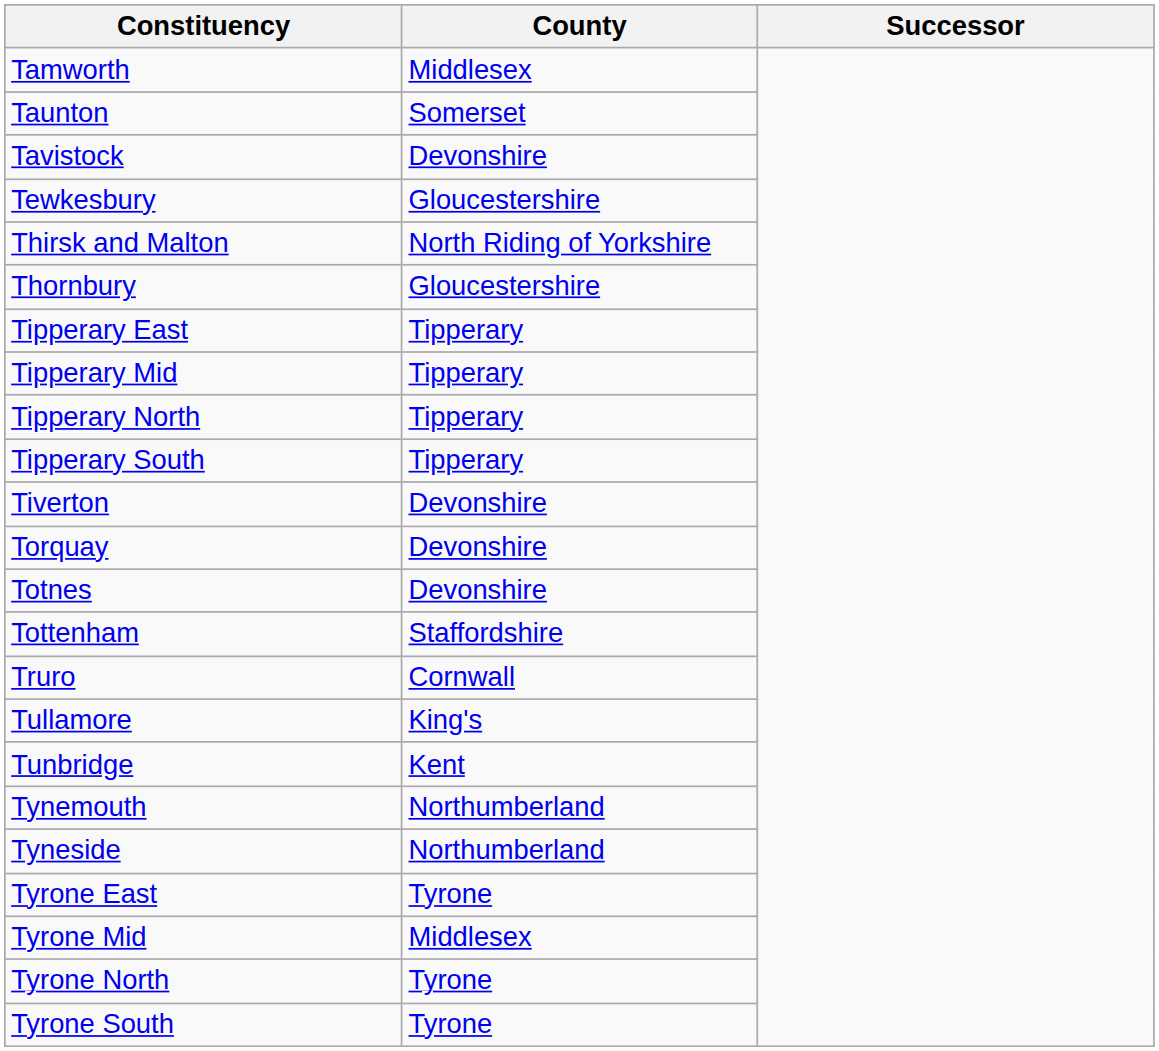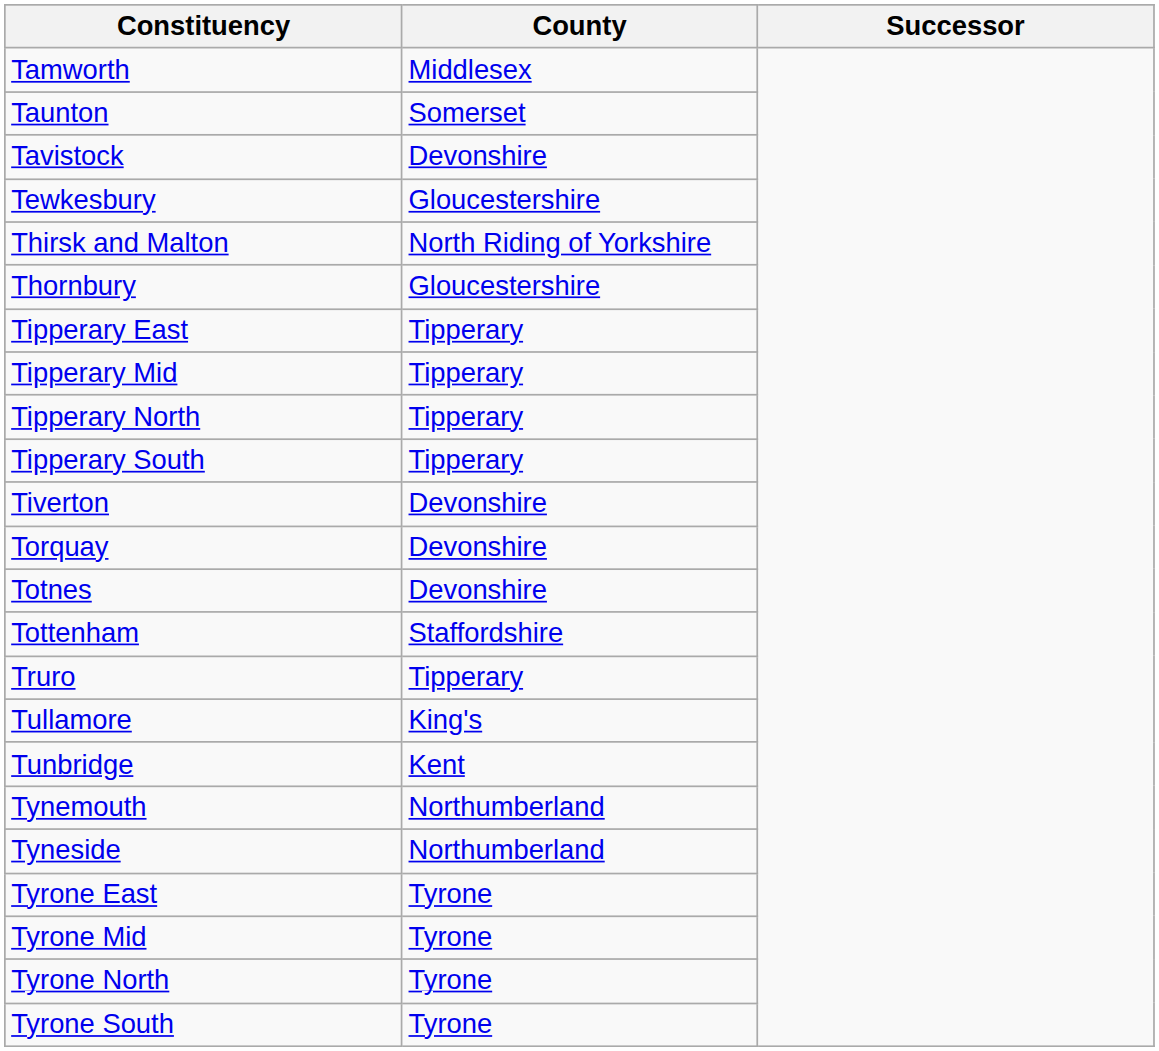 <table class="wikitable">
 <tr>
 <th width="225px">Constituency</th>
 <th width="200px">County</th>
 <th width="225px">Successor</th>
 </tr>
 <tr>
 <td><a href='#'>Tamworth</a></td>
 <td><a href='#'>Middlesex</a></td>
 </tr>
 <tr>
 <td><a href='#'>Taunton</a></td>
 <td><a href='#'>Somerset</a></td>
 </tr>
 <tr>
 <td><a href='#'>Tavistock</a></td>
 <td><a href='#'>Devonshire</a></td>
 </tr>
 <tr>
 <td><a href='#'>Tewkesbury</a></td>
 <td><a href='#'>Gloucestershire</a></td>
 </tr>
 <tr>
 <td><a href='#'>Thirsk and Malton</a></td>
 <td><a href='#'>North Riding of Yorkshire</a></td>
 </tr>
 <tr>
 <td><a href='#'>Thornbury</a></td>
 <td><a href='#'>Gloucestershire</a></td>
 </tr>
 <tr>
 <td><a href='#'>Tipperary East</a></td>
 <td><a href='#'>Tipperary</a></td>
 </tr>
 <tr>
 <td><a href='#'>Tipperary Mid</a></td>
 <td><a href='#'>Tipperary</a></td>
 </tr>
 <tr>
 <td><a href='#'>Tipperary North</a></td>
 <td><a href='#'>Tipperary</a></td>
 </tr>
 <tr>
 <td><a href='#'>Tipperary South</a></td>
 <td><a href='#'>Tipperary</a></td>
 </tr>
 <tr>
 <td><a href='#'>Tiverton</a></td>
 <td><a href='#'>Devonshire</a></td>
 </tr>
 <tr>
 <td><a href='#'>Torquay</a></td>
 <td><a href='#'>Devonshire</a></td>
 </tr>
 <tr>
 <td><a href='#'>Totnes</a></td>
 <td><a href='#'>Devonshire</a></td>
 </tr>
 <tr>
 <td><a href='#'>Tottenham</a></td>
 <td><a href='#'>Staffordshire</a></td>
 </tr>
 <tr>
 <td><a href='#'>Truro</a></td>
-<td><a href='#'>Cornwall</a></td>
+<td><a href='#'>Tipperary</a></td>
 </tr>
 <tr>
 <td><a href='#'>Tullamore</a></td>
 <td><a href='#'>King's</a></td>
 </tr>
 <tr>
 <td><a href='#'>Tunbridge</a></td>
 <td><a href='#'>Kent</a></td>
 </tr>
 <tr>
 <td><a href='#'>Tynemouth</a></td>
 <td><a href='#'>Northumberland</a></td>
 </tr>
 <tr>
 <td><a href='#'>Tyneside</a></td>
 <td><a href='#'>Northumberland</a></td>
 </tr>
 <tr>
 <td><a href='#'>Tyrone East</a></td>
 <td><a href='#'>Tyrone</a></td>
 </tr>
 <tr>
 <td><a href='#'>Tyrone Mid</a></td>
-<td><a href='#'>Middlesex</a></td>
+<td><a href='#'>Tyrone</a></td>
 </tr>
 <tr>
 <td><a href='#'>Tyrone North</a></td>
 <td><a href='#'>Tyrone</a></td>
 </tr>
 <tr>
 <td><a href='#'>Tyrone South</a></td>
 <td><a href='#'>Tyrone</a></td>
 </tr>
 </table>
